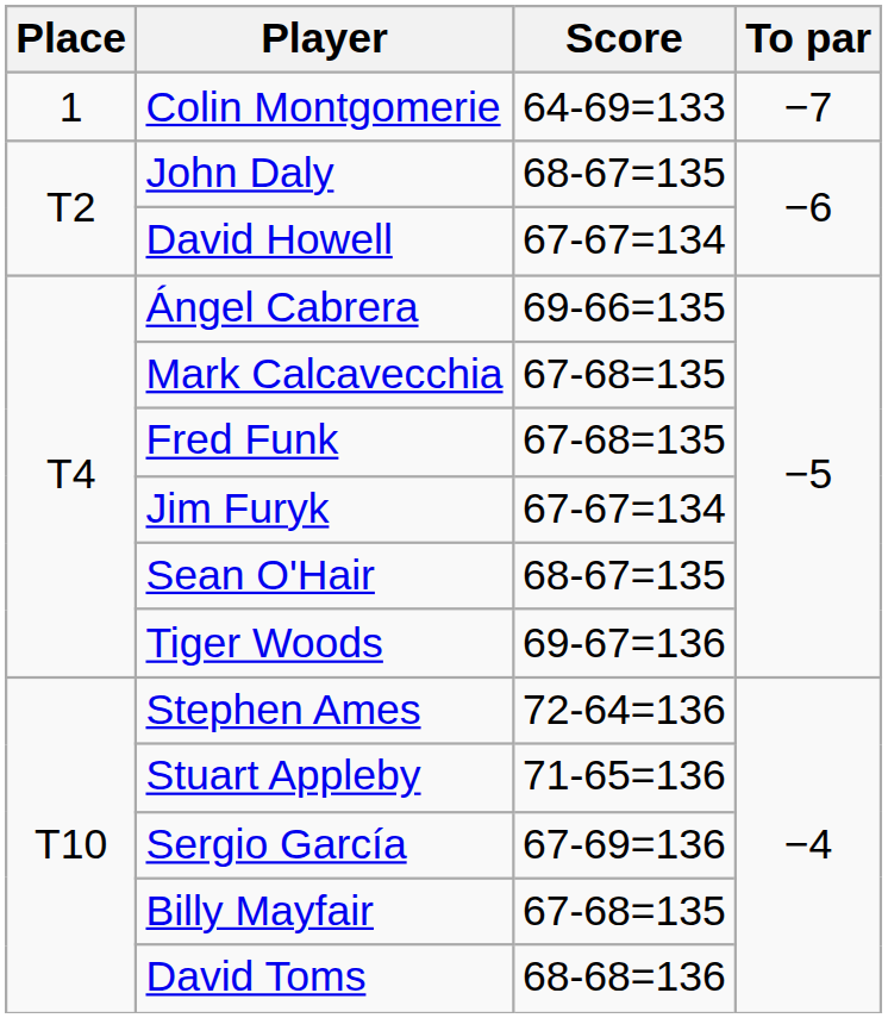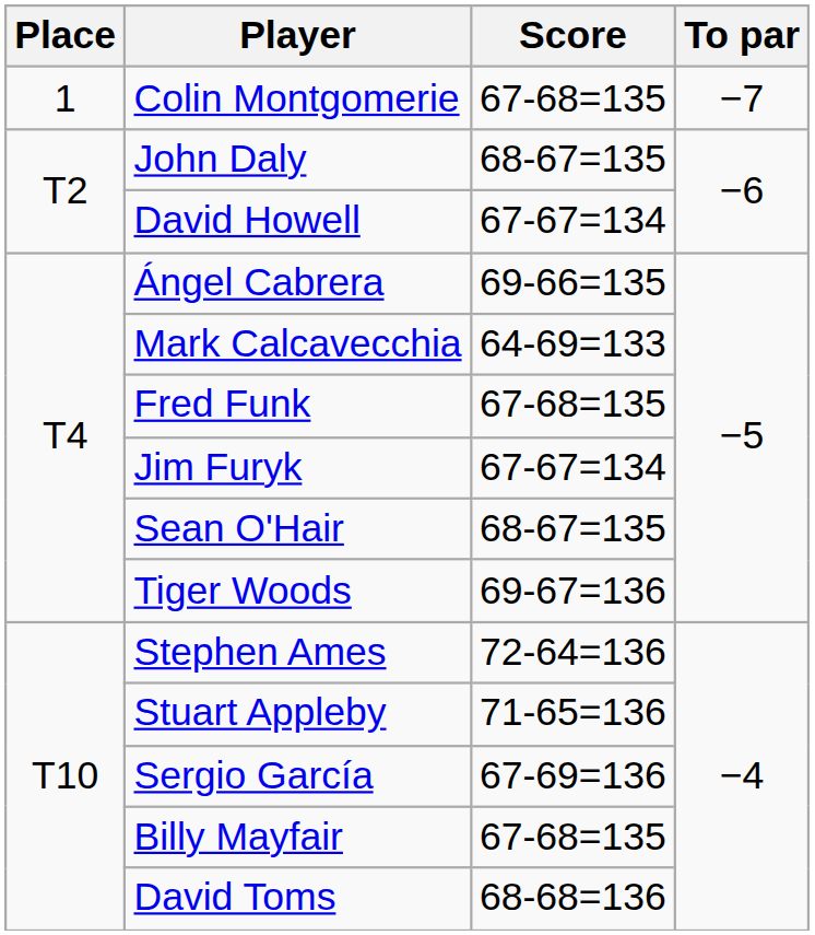 <table class="wikitable">
 <tr>
 <th>Place</th>
 <th>Player</th>
 <th>Score</th>
 <th>To par</th>
 </tr>
 <tr>
 <td align=center>1</td>
 <td> <a href='#'>Colin Montgomerie</a></td>
-<td align=center>64-69=133</td>
+<td align=center>67-68=135</td>
 <td align=center>−7</td>
 </tr>
 <tr>
 <td rowspan="2" align=center>T2</td>
 <td> <a href='#'>John Daly</a></td>
 <td align=center>68-67=135</td>
 <td rowspan="2" align=center>−6</td>
 </tr>
 <tr>
 <td> <a href='#'>David Howell</a></td>
 <td align=center>67-67=134</td>
 </tr>
 <tr>
 <td rowspan="6" align=center>T4</td>
 <td> <a href='#'>Ángel Cabrera</a></td>
 <td align=center>69-66=135</td>
 <td rowspan="6" align=center>−5</td>
 </tr>
 <tr>
 <td> <a href='#'>Mark Calcavecchia</a></td>
-<td align=center>67-68=135</td>
+<td align=center>64-69=133</td>
 </tr>
 <tr>
 <td> <a href='#'>Fred Funk</a></td>
 <td align=center>67-68=135</td>
 </tr>
 <tr>
 <td> <a href='#'>Jim Furyk</a></td>
 <td align=center>67-67=134</td>
 </tr>
 <tr>
 <td> <a href='#'>Sean O'Hair</a></td>
 <td align=center>68-67=135</td>
 </tr>
 <tr>
 <td> <a href='#'>Tiger Woods</a></td>
 <td align=center>69-67=136</td>
 </tr>
 <tr>
 <td rowspan="5" align=center>T10</td>
 <td> <a href='#'>Stephen Ames</a></td>
 <td align=center>72-64=136</td>
 <td rowspan="5" align=center>−4</td>
 </tr>
 <tr>
 <td> <a href='#'>Stuart Appleby</a></td>
 <td align=center>71-65=136</td>
 </tr>
 <tr>
 <td> <a href='#'>Sergio García</a></td>
 <td align=center>67-69=136</td>
 </tr>
 <tr>
 <td> <a href='#'>Billy Mayfair</a></td>
 <td align=center>67-68=135</td>
 </tr>
 <tr>
 <td> <a href='#'>David Toms</a></td>
 <td align=center>68-68=136</td>
 </tr>
 </table>
